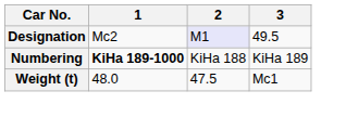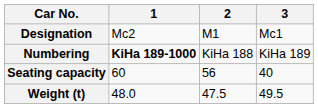 <table class="wikitable">
 <tr>
 <th>Car No.</th>
 <th>1</th>
 <th>2</th>
 <th>3</th>
 </tr>
 <tr>
 <th>Designation</th>
 <td>Mc2</td>
-<td style="background: lavender;">M1</td>
-<td>49.5</td>
+<td>M1</td>
+<td>Mc1</td>
 </tr>
 <tr>
 <th>Numbering</th>
 <td><strong>KiHa 189-1000</strong></td>
 <td>KiHa 188</td>
 <td>KiHa 189</td>
 </tr>
 <tr>
+<th>Seating capacity</th>
+<td>60</td>
+<td>56</td>
+<td>40</td>
+</tr>
+<tr>
 <th>Weight (t)</th>
 <td>48.0</td>
 <td>47.5</td>
-<td>Mc1</td>
+<td>49.5</td>
 </tr>
 </table>
